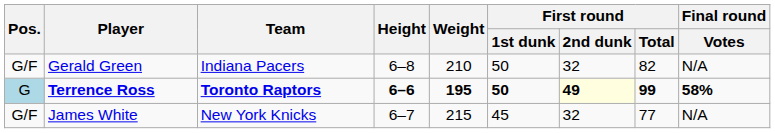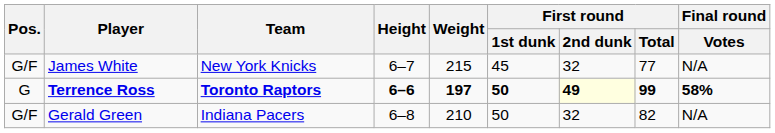 <table class="wikitable">
 <tr>
 <th rowspan=2>Pos.</th>
 <th rowspan="2" style="width:150px;">Player</th>
 <th rowspan="2" style="width:175px;">Team</th>
 <th rowspan=2>Height</th>
 <th rowspan=2>Weight</th>
 <th colspan=3>First round</th>
 <th>Final round</th>
 </tr>
 <tr>
 <th>1st dunk</th>
 <th>2nd dunk</th>
 <th>Total</th>
 <th>Votes</th>
 </tr>
 <tr>
 <td style="text-align:center">G/F</td>
+<td><a href='#'>James White</a></td>
+<td><a href='#'>New York Knicks</a></td>
+<td align=center>6–7</td>
+<td align=center>215</td>
+<td>45</td>
+<td>32</td>
+<td>77</td>
+<td>N/A</td>
+</tr>
+<tr>
+<td style="text-align:center">G</td>
+<td><strong><a href='#'>Terrence Ross</a></strong></td>
+<td><strong><a href='#'>Toronto Raptors</a></strong></td>
+<td align=center><strong>6–6</strong></td>
+<td align=center><strong>197</strong></td>
+<td><strong>50</strong></td>
+<td style="background: lightyellow;"><strong>49</strong></td>
+<td><strong>99</strong></td>
+<td><strong>58%</strong></td>
+</tr>
+<tr>
+<td style="text-align:center">G/F</td>
 <td><a href='#'>Gerald Green</a></td>
 <td><a href='#'>Indiana Pacers</a></td>
 <td align=center>6–8</td>
 <td align=center>210</td>
 <td>50</td>
 <td>32</td>
 <td>82</td>
 <td>N/A</td>
 </tr>
-<tr>
-<td style="background: lightblue; text-align:center">G</td>
-<td><strong><a href='#'>Terrence Ross</a></strong></td>
-<td><strong><a href='#'>Toronto Raptors</a></strong></td>
-<td align=center><strong>6–6</strong></td>
-<td align=center><strong>195</strong></td>
-<td><strong>50</strong></td>
-<td style="background: lightyellow;"><strong>49</strong></td>
-<td><strong>99</strong></td>
-<td><strong>58%</strong></td>
-</tr>
-<tr>
-<td style="text-align:center">G/F</td>
-<td><a href='#'>James White</a></td>
-<td><a href='#'>New York Knicks</a></td>
-<td align=center>6–7</td>
-<td align=center>215</td>
-<td>45</td>
-<td>32</td>
-<td>77</td>
-<td>N/A</td>
-</tr>
 </table>
